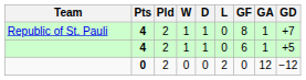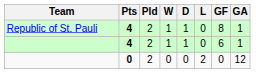 <table class="wikitable" style="text-align:center;">
 <tr>
 <th width=175>Team</th>
 <th width=20 abbr="Points">Pts</th>
 <th width=20 abbr="Played">Pld</th>
 <th width=20 abbr="Won">W</th>
 <th width=20 abbr="Drawn">D</th>
 <th width=20 abbr="Lost">L</th>
 <th width=20 abbr="Goals for">GF</th>
 <th width=20 abbr="Goals against">GA</th>
-<th width=20 abbr="Goal difference">GD</th>
 </tr>
 <tr style="background:#ccffcc;">
 <td style="text-align:left;"><a href='#'>Republic of St. Pauli</a></td>
 <td><strong>4</strong></td>
 <td>2</td>
 <td>1</td>
 <td>1</td>
 <td>0</td>
 <td>8</td>
 <td>1</td>
-<td>+7</td>
 </tr>
 <tr style="background:#ccffcc;">
 <td style="text-align:left;"></td>
 <td><strong>4</strong></td>
 <td>2</td>
 <td>1</td>
 <td>1</td>
 <td>0</td>
 <td>6</td>
 <td>1</td>
-<td>+5</td>
 </tr>
 <tr>
 <td style="text-align:left;"></td>
 <td><strong>0</strong></td>
 <td>2</td>
 <td>0</td>
 <td>0</td>
 <td>2</td>
 <td>0</td>
 <td>12</td>
-<td>−12</td>
 </tr>
 </table>
